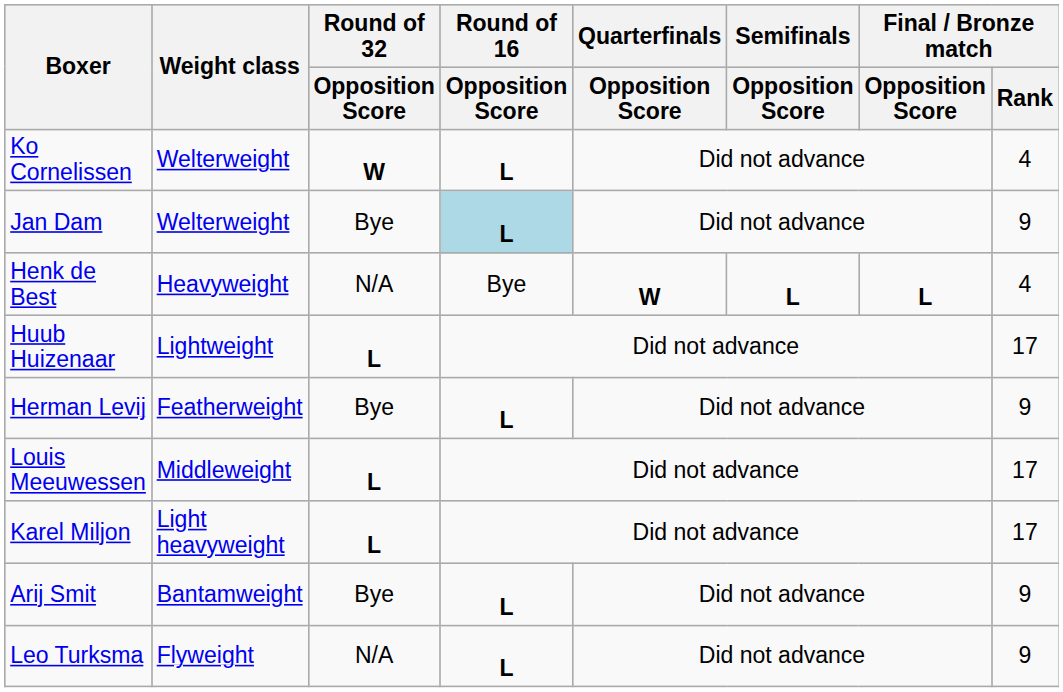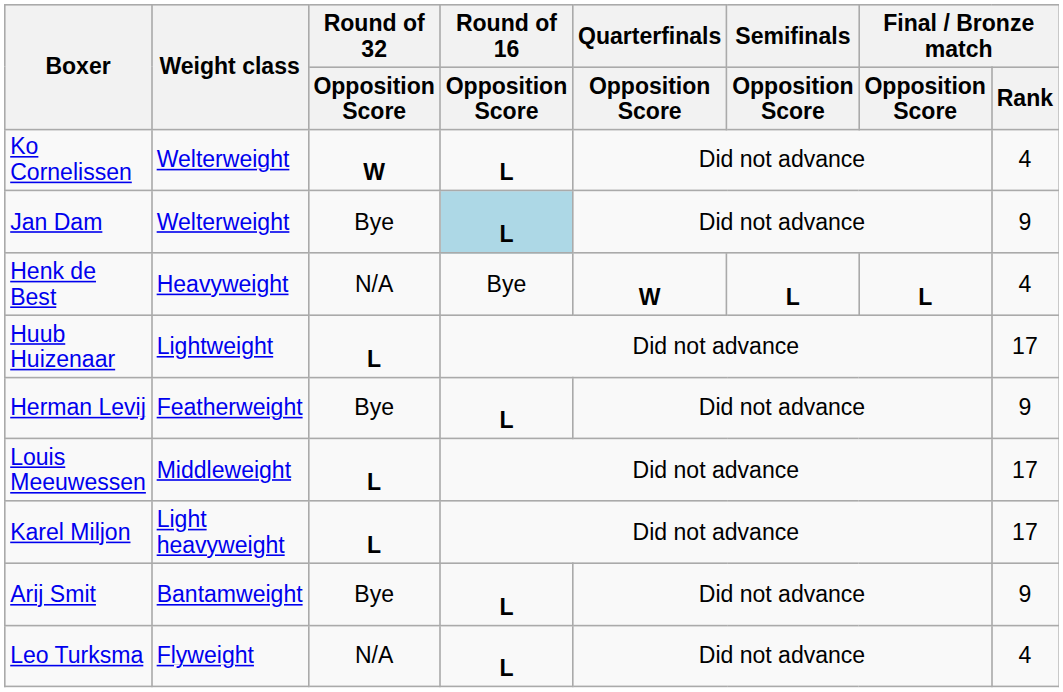 <table class=wikitable style="font-size:90%">
 <tr>
 <th rowspan="2">Boxer</th>
 <th rowspan="2">Weight class</th>
 <th>Round of 32</th>
 <th>Round of 16</th>
 <th>Quarterfinals</th>
 <th>Semifinals</th>
 <th colspan="2">Final / Bronze match</th>
 </tr>
 <tr>
 <th>Opposition<br>Score</th>
 <th>Opposition<br>Score</th>
 <th>Opposition<br>Score</th>
 <th>Opposition<br>Score</th>
 <th>Opposition<br>Score</th>
 <th>Rank</th>
 </tr>
 <tr>
 <td><a href='#'>Ko Cornelissen</a></td>
 <td><a href='#'>Welterweight</a></td>
 <td align=center> <br> <strong>W</strong></td>
 <td align=center> <br> <strong>L</strong></td>
 <td align=center colspan=3>Did not advance</td>
 <td align=center>4</td>
 </tr>
 <tr>
 <td><a href='#'>Jan Dam</a></td>
 <td><a href='#'>Welterweight</a></td>
 <td align=center>Bye</td>
 <td align=center style="background: lightblue;"> <br> <strong>L</strong></td>
 <td align=center colspan=3>Did not advance</td>
 <td align=center>9</td>
 </tr>
 <tr>
 <td><a href='#'>Henk de Best</a></td>
 <td><a href='#'>Heavyweight</a></td>
 <td align=center>N/A</td>
 <td align=center>Bye</td>
 <td align=center> <br> <strong>W</strong></td>
 <td align=center> <br> <strong>L</strong></td>
 <td align=center> <br> <strong>L</strong></td>
 <td align=center>4</td>
 </tr>
 <tr>
 <td><a href='#'>Huub Huizenaar</a></td>
 <td><a href='#'>Lightweight</a></td>
 <td align=center> <br> <strong>L</strong></td>
 <td align=center colspan=4>Did not advance</td>
 <td align=center>17</td>
 </tr>
 <tr>
 <td><a href='#'>Herman Levij</a></td>
 <td><a href='#'>Featherweight</a></td>
 <td align=center>Bye</td>
 <td align=center> <br> <strong>L</strong></td>
 <td align=center colspan=3>Did not advance</td>
 <td align=center>9</td>
 </tr>
 <tr>
 <td><a href='#'>Louis Meeuwessen</a></td>
 <td><a href='#'>Middleweight</a></td>
 <td align=center> <br> <strong>L</strong></td>
 <td align=center colspan=4>Did not advance</td>
 <td align=center>17</td>
 </tr>
 <tr>
 <td><a href='#'>Karel Miljon</a></td>
 <td><a href='#'>Light heavyweight</a></td>
 <td align=center> <br> <strong>L</strong></td>
 <td align=center colspan=4>Did not advance</td>
 <td align=center>17</td>
 </tr>
 <tr>
 <td><a href='#'>Arij Smit</a></td>
 <td><a href='#'>Bantamweight</a></td>
 <td align=center>Bye</td>
 <td align=center> <br> <strong>L</strong></td>
 <td align=center colspan=3>Did not advance</td>
 <td align=center>9</td>
 </tr>
 <tr>
 <td><a href='#'>Leo Turksma</a></td>
 <td><a href='#'>Flyweight</a></td>
 <td align=center>N/A</td>
 <td align=center> <br> <strong>L</strong></td>
 <td align=center colspan=3>Did not advance</td>
-<td align=center>9</td>
+<td align=center>4</td>
 </tr>
 </table>
